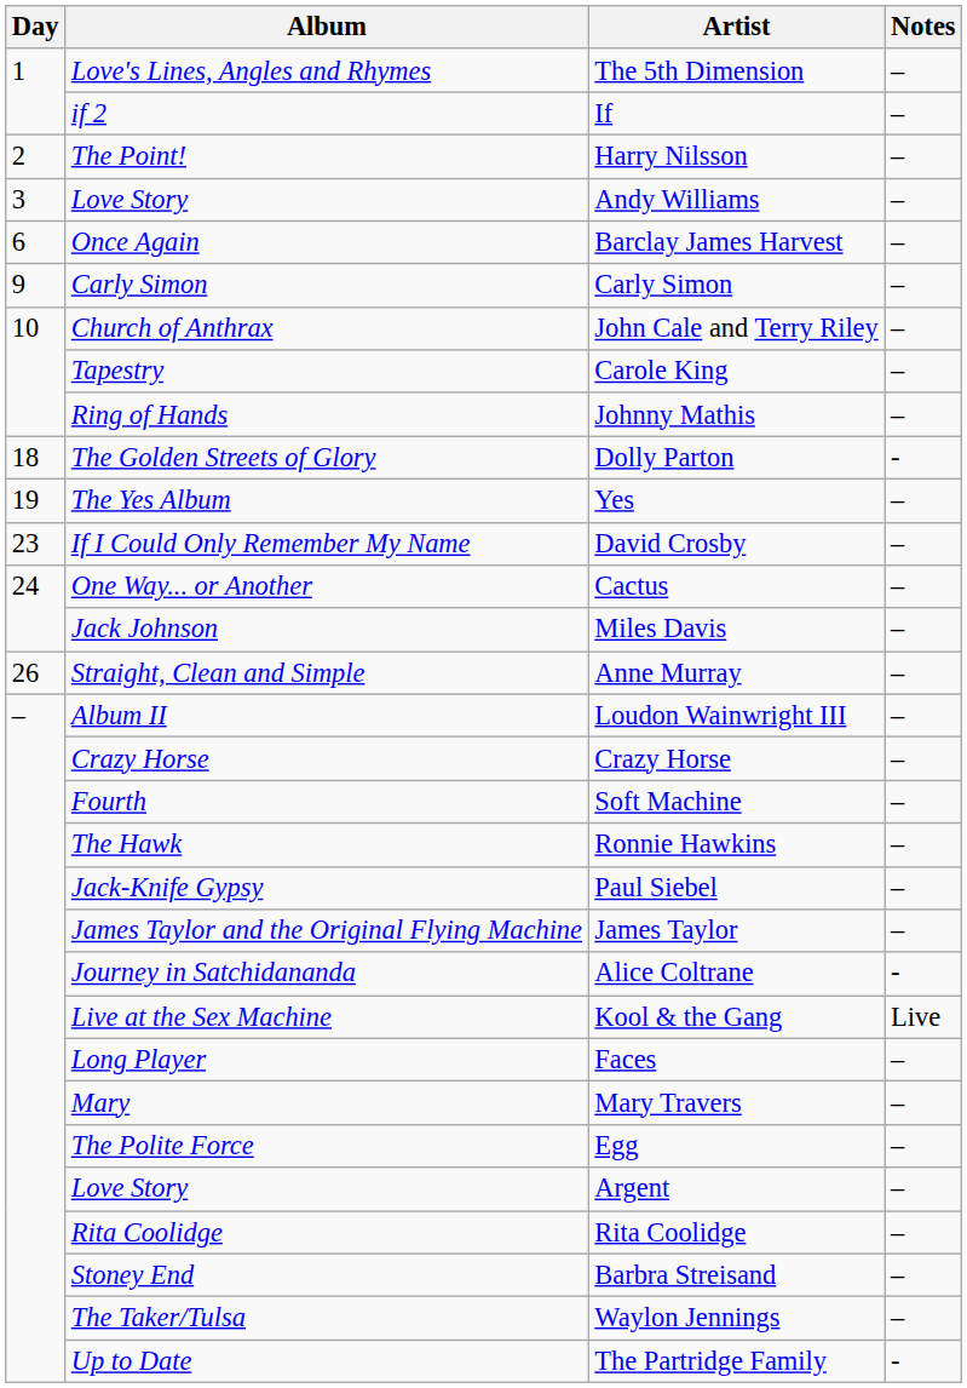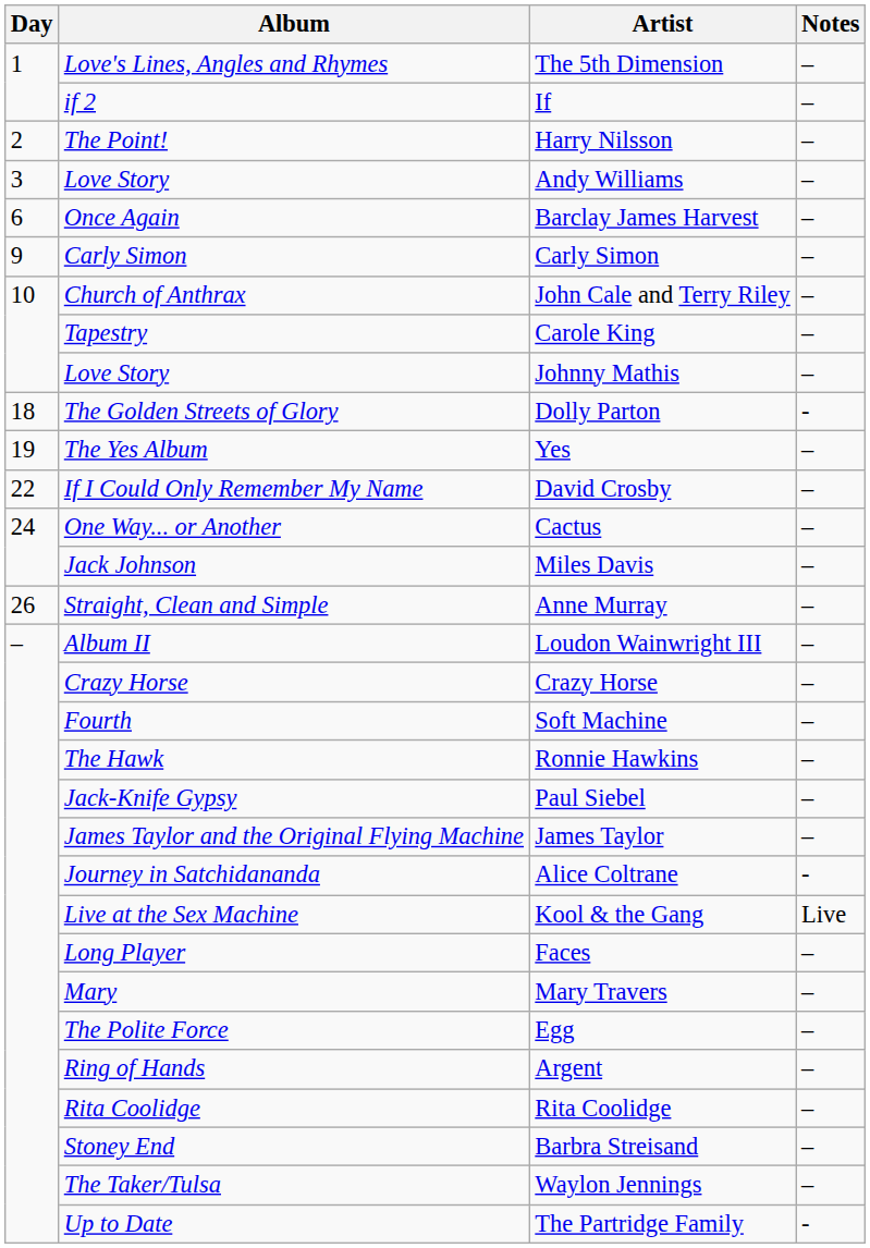 <table class="wikitable">
 <tr>
 <th>Day</th>
 <th>Album</th>
 <th>Artist</th>
 <th>Notes</th>
 </tr>
 <tr>
 <td rowspan="2" valign="top">1</td>
 <td><em><a href='#'>Love's Lines, Angles and Rhymes</a></em></td>
 <td><a href='#'>The 5th Dimension</a></td>
 <td>–</td>
 </tr>
 <tr>
 <td><em><a href='#'>if 2</a></em></td>
 <td><a href='#'>If</a></td>
 <td>–</td>
 </tr>
 <tr>
 <td rowspan="1" valign="top">2</td>
 <td><em><a href='#'>The Point!</a></em></td>
 <td><a href='#'>Harry Nilsson</a></td>
 <td>–</td>
 </tr>
 <tr>
 <td rowspan="1" valign="top">3</td>
 <td><em><a href='#'>Love Story</a></em></td>
 <td><a href='#'>Andy Williams</a></td>
 <td>–</td>
 </tr>
 <tr>
 <td rowspan="1" valign="top">6</td>
 <td><em><a href='#'>Once Again</a></em></td>
 <td><a href='#'>Barclay James Harvest</a></td>
 <td>–</td>
 </tr>
 <tr>
 <td rowspan="1" valign="top">9</td>
 <td><em><a href='#'>Carly Simon</a></em></td>
 <td><a href='#'>Carly Simon</a></td>
 <td>–</td>
 </tr>
 <tr>
 <td rowspan="3" valign="top">10</td>
 <td><em><a href='#'>Church of Anthrax</a></em></td>
 <td><a href='#'>John Cale</a> and <a href='#'>Terry Riley</a></td>
 <td>–</td>
 </tr>
 <tr>
 <td><em><a href='#'>Tapestry</a></em></td>
 <td><a href='#'>Carole King</a></td>
 <td>–</td>
 </tr>
 <tr>
-<td><em><a href='#'>Ring of Hands</a></em></td>
+<td><em><a href='#'>Love Story</a></em></td>
 <td><a href='#'>Johnny Mathis</a></td>
 <td>–</td>
 </tr>
 <tr>
 <td rowspan="1" valign="top">18</td>
 <td><em><a href='#'>The Golden Streets of Glory</a></em></td>
 <td><a href='#'>Dolly Parton</a></td>
 <td>-</td>
 </tr>
 <tr>
 <td rowspan="1" valign="top">19</td>
 <td><em><a href='#'>The Yes Album</a></em></td>
 <td><a href='#'>Yes</a></td>
 <td>–</td>
 </tr>
 <tr>
-<td rowspan="1" valign="top">23</td>
+<td rowspan="1" valign="top">22</td>
 <td><em><a href='#'>If I Could Only Remember My Name</a></em></td>
 <td><a href='#'>David Crosby</a></td>
 <td>–</td>
 </tr>
 <tr>
 <td rowspan="2" valign="top">24</td>
 <td><em><a href='#'>One Way... or Another</a></em></td>
 <td><a href='#'>Cactus</a></td>
 <td>–</td>
 </tr>
 <tr>
 <td><em><a href='#'>Jack Johnson</a></em></td>
 <td><a href='#'>Miles Davis</a></td>
 <td>–</td>
 </tr>
 <tr>
 <td rowspan="1" valign="top">26</td>
 <td><em><a href='#'>Straight, Clean and Simple</a></em></td>
 <td><a href='#'>Anne Murray</a></td>
 <td>–</td>
 </tr>
 <tr>
 <td rowspan="16" valign="top">–</td>
 <td><em><a href='#'>Album II</a></em></td>
 <td><a href='#'>Loudon Wainwright III</a></td>
 <td>–</td>
 </tr>
 <tr>
 <td><em><a href='#'>Crazy Horse</a></em></td>
 <td><a href='#'>Crazy Horse</a></td>
 <td>–</td>
 </tr>
 <tr>
 <td><em><a href='#'>Fourth</a></em></td>
 <td><a href='#'>Soft Machine</a></td>
 <td>–</td>
 </tr>
 <tr>
 <td><em><a href='#'>The Hawk</a></em></td>
 <td><a href='#'>Ronnie Hawkins</a></td>
 <td>–</td>
 </tr>
 <tr>
 <td><em><a href='#'>Jack-Knife Gypsy</a></em></td>
 <td><a href='#'>Paul Siebel</a></td>
 <td>–</td>
 </tr>
 <tr>
 <td><em><a href='#'>James Taylor and the Original Flying Machine</a></em></td>
 <td><a href='#'>James Taylor</a></td>
 <td>–</td>
 </tr>
 <tr>
 <td><em><a href='#'>Journey in Satchidananda</a></em></td>
 <td><a href='#'>Alice Coltrane</a></td>
 <td>-</td>
 </tr>
 <tr>
 <td><em><a href='#'>Live at the Sex Machine</a></em></td>
 <td><a href='#'>Kool & the Gang</a></td>
 <td>Live</td>
 </tr>
 <tr>
 <td><em><a href='#'>Long Player</a></em></td>
 <td><a href='#'>Faces</a></td>
 <td>–</td>
 </tr>
 <tr>
 <td><em><a href='#'>Mary</a></em></td>
 <td><a href='#'>Mary Travers</a></td>
 <td>–</td>
 </tr>
 <tr>
 <td><em><a href='#'>The Polite Force</a></em></td>
 <td><a href='#'>Egg</a></td>
 <td>–</td>
 </tr>
 <tr>
-<td><em><a href='#'>Love Story</a></em></td>
+<td><em><a href='#'>Ring of Hands</a></em></td>
 <td><a href='#'>Argent</a></td>
 <td>–</td>
 </tr>
 <tr>
 <td><em><a href='#'>Rita Coolidge</a></em></td>
 <td><a href='#'>Rita Coolidge</a></td>
 <td>–</td>
 </tr>
 <tr>
 <td><em><a href='#'>Stoney End</a></em></td>
 <td><a href='#'>Barbra Streisand</a></td>
 <td>–</td>
 </tr>
 <tr>
 <td><em><a href='#'>The Taker/Tulsa</a></em></td>
 <td><a href='#'>Waylon Jennings</a></td>
 <td>–</td>
 </tr>
 <tr>
 <td><em><a href='#'>Up to Date</a></em></td>
 <td><a href='#'>The Partridge Family</a></td>
 <td>-</td>
 </tr>
 <tr>
 </tr>
 </table>
